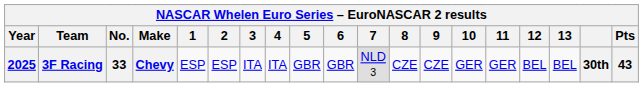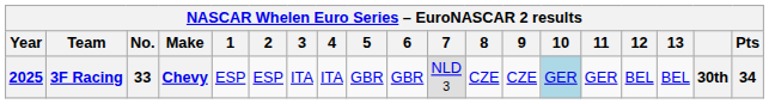 <table class="wikitable" style="text-align:center; font-size:75%">
 <tr>
 <th colspan="22"><a href='#'>NASCAR Whelen Euro Series</a> – EuroNASCAR 2 results</th>
 </tr>
 <tr>
 <th>Year</th>
 <th>Team</th>
 <th>No.</th>
 <th>Make</th>
 <th>1</th>
 <th>2</th>
 <th>3</th>
 <th>4</th>
 <th>5</th>
 <th>6</th>
 <th>7</th>
 <th>8</th>
 <th>9</th>
 <th>10</th>
 <th>11</th>
 <th>12</th>
 <th>13</th>
 <th></th>
 <th>Pts</th>
 </tr>
 <tr>
 <th><a href='#'>2025</a></th>
 <th><a href='#'>3F Racing</a></th>
 <th>33</th>
 <th><a href='#'>Chevy</a></th>
 <td><a href='#'>ESP</a></td>
 <td><a href='#'>ESP</a></td>
 <td><a href='#'>ITA</a></td>
 <td><a href='#'>ITA</a></td>
 <td><a href='#'>GBR</a></td>
 <td><a href='#'>GBR</a></td>
 <td style="background:#DFDFDF;"><a href='#'>NLD</a> <br><small>3</small></td>
 <td><a href='#'>CZE</a></td>
 <td><a href='#'>CZE</a></td>
-<td><a href='#'>GER</a></td>
+<td style="background: lightblue;"><a href='#'>GER</a></td>
 <td><a href='#'>GER</a></td>
 <td><a href='#'>BEL</a></td>
 <td><a href='#'>BEL</a></td>
 <th>30th</th>
-<th>43</th>
+<th>34</th>
 </tr>
 </table>
